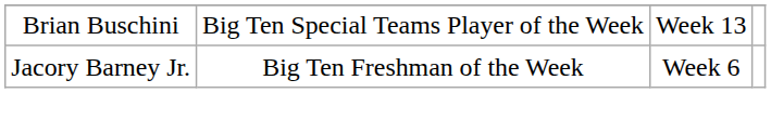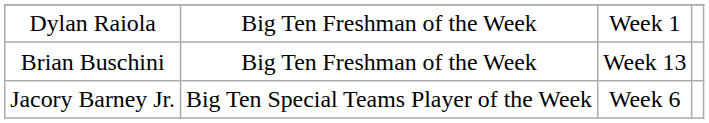 <table class="wikitable sortable sortable" style="text-align: center">
 <tr align=center>
 </tr>
 <tr>
+<td style="background:white">Dylan Raiola</td>
+<td style="background:white">Big Ten Freshman of the Week</td>
+<td style="background:white">Week 1</td>
+<td style="background:white"></td>
+</tr>
+<tr>
 <td style="background:white">Brian Buschini</td>
-<td style="background:white">Big Ten Special Teams Player of the Week</td>
+<td style="background:white">Big Ten Freshman of the Week</td>
 <td style="background:white">Week 13</td>
 <td style="background:white"></td>
 </tr>
 <tr>
 <td style="background:white">Jacory Barney Jr.</td>
-<td style="background:white">Big Ten Freshman of the Week</td>
+<td style="background:white">Big Ten Special Teams Player of the Week</td>
 <td style="background:white">Week 6</td>
 <td style="background:white"></td>
 </tr>
 </table>
